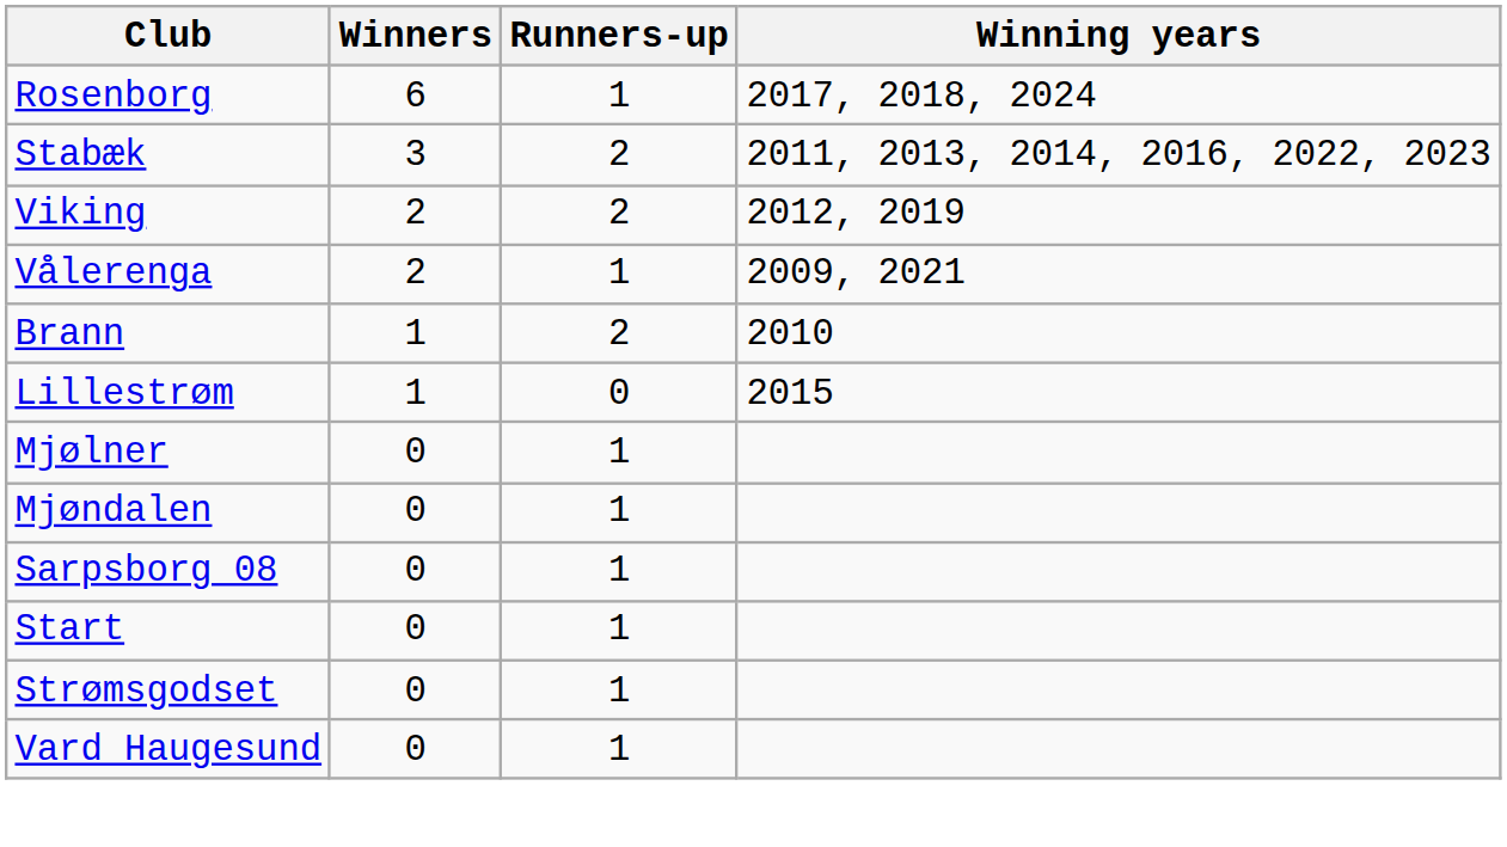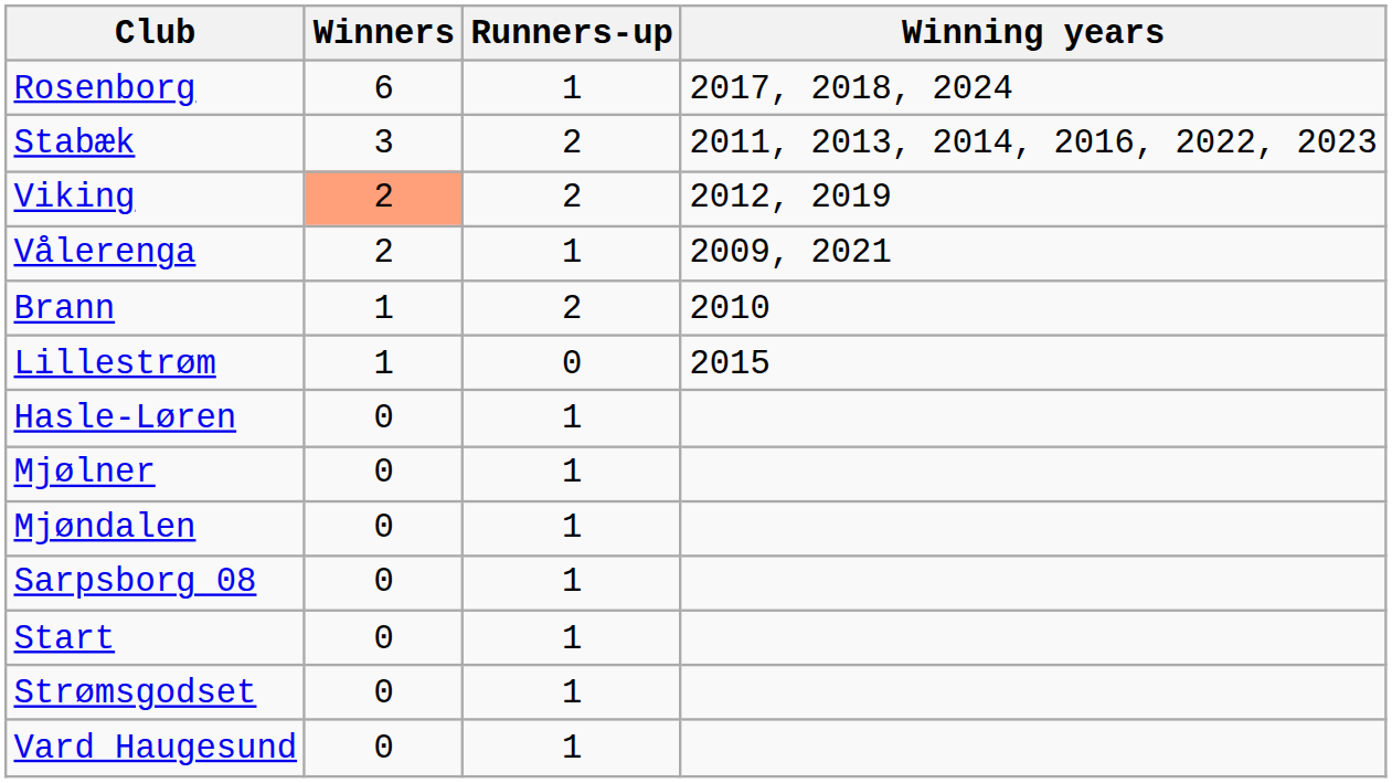 <table class="wikitable sortable">
 <tr>
 <th>Club</th>
 <th>Winners</th>
 <th>Runners-up</th>
 <th>Winning years</th>
 </tr>
 <tr>
 <td><a href='#'>Rosenborg</a></td>
 <td align=center>6</td>
 <td align=center>1</td>
 <td>2017, 2018, 2024</td>
 </tr>
 <tr>
 <td><a href='#'>Stabæk</a></td>
 <td align=center>3</td>
 <td align=center>2</td>
 <td>2011, 2013, 2014, 2016, 2022, 2023</td>
 </tr>
 <tr>
 <td><a href='#'>Viking</a></td>
-<td align=center>2</td>
+<td align=center style="background: lightsalmon;">2</td>
 <td align=center>2</td>
 <td>2012, 2019</td>
 </tr>
 <tr>
 <td><a href='#'>Vålerenga</a></td>
 <td align=center>2</td>
 <td align=center>1</td>
 <td>2009, 2021</td>
 </tr>
 <tr>
 <td><a href='#'>Brann</a></td>
 <td align=center>1</td>
 <td align=center>2</td>
 <td>2010</td>
 </tr>
 <tr>
 <td><a href='#'>Lillestrøm</a></td>
 <td align=center>1</td>
 <td align=center>0</td>
 <td>2015</td>
+</tr>
+<tr>
+<td><a href='#'>Hasle-Løren</a></td>
+<td align=center>0</td>
+<td align=center>1</td>
+<td></td>
 </tr>
 <tr>
 <td><a href='#'>Mjølner</a></td>
 <td align=center>0</td>
 <td align=center>1</td>
 <td></td>
 </tr>
 <tr>
 <td><a href='#'>Mjøndalen</a></td>
 <td align=center>0</td>
 <td align=center>1</td>
 <td></td>
 </tr>
 <tr>
 <td><a href='#'>Sarpsborg 08</a></td>
 <td align=center>0</td>
 <td align=center>1</td>
 <td></td>
 </tr>
 <tr>
 <td><a href='#'>Start</a></td>
 <td align=center>0</td>
 <td align=center>1</td>
 <td></td>
 </tr>
 <tr>
 <td><a href='#'>Strømsgodset</a></td>
 <td align=center>0</td>
 <td align=center>1</td>
 <td></td>
 </tr>
 <tr>
 <td><a href='#'>Vard Haugesund</a></td>
 <td align=center>0</td>
 <td align=center>1</td>
 <td></td>
 </tr>
 </table>
